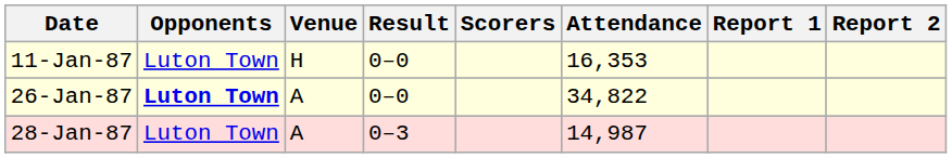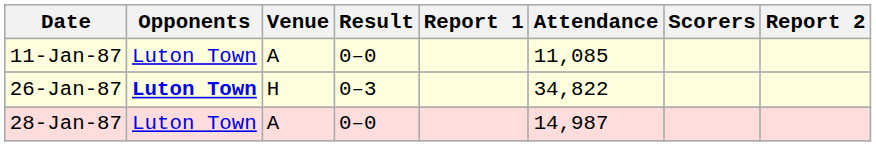 <table class=wikitable>
 <tr>
 <th>Date</th>
 <th>Opponents</th>
 <th>Venue</th>
 <th>Result</th>
+<th>Report 1</th>
+<th>Attendance</th>
 <th>Scorers</th>
-<th>Attendance</th>
-<th>Report 1</th>
 <th>Report 2</th>
 </tr>
 <tr bgcolor="#ffffdd">
 <td>11-Jan-87</td>
 <td><a href='#'>Luton Town</a></td>
-<td>H</td>
+<td>A</td>
 <td>0–0</td>
 <td></td>
-<td>16,353</td>
+<td>11,085</td>
 <td></td>
 <td></td>
 </tr>
 <tr bgcolor="#ffffdd">
 <td>26-Jan-87</td>
 <td><strong><a href='#'>Luton Town</a></strong></td>
-<td>A</td>
-<td>0–0</td>
+<td>H</td>
+<td>0–3</td>
 <td></td>
 <td>34,822</td>
 <td></td>
 <td></td>
 </tr>
 <tr bgcolor="#ffdddd">
 <td>28-Jan-87</td>
 <td><a href='#'>Luton Town</a></td>
 <td>A</td>
-<td>0–3</td>
+<td>0–0</td>
 <td></td>
 <td>14,987</td>
 <td></td>
 <td></td>
 </tr>
 </table>
